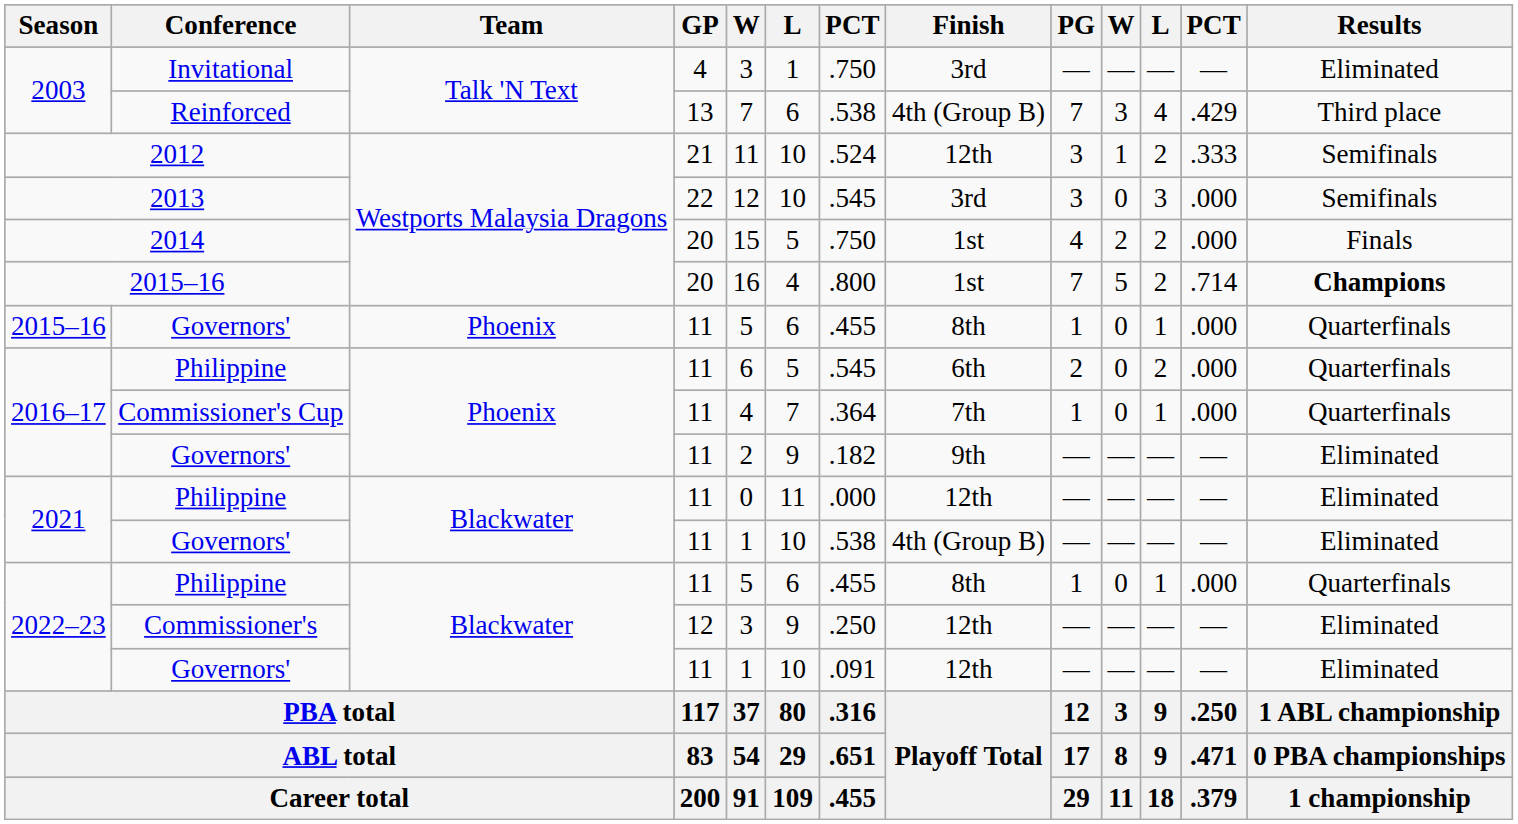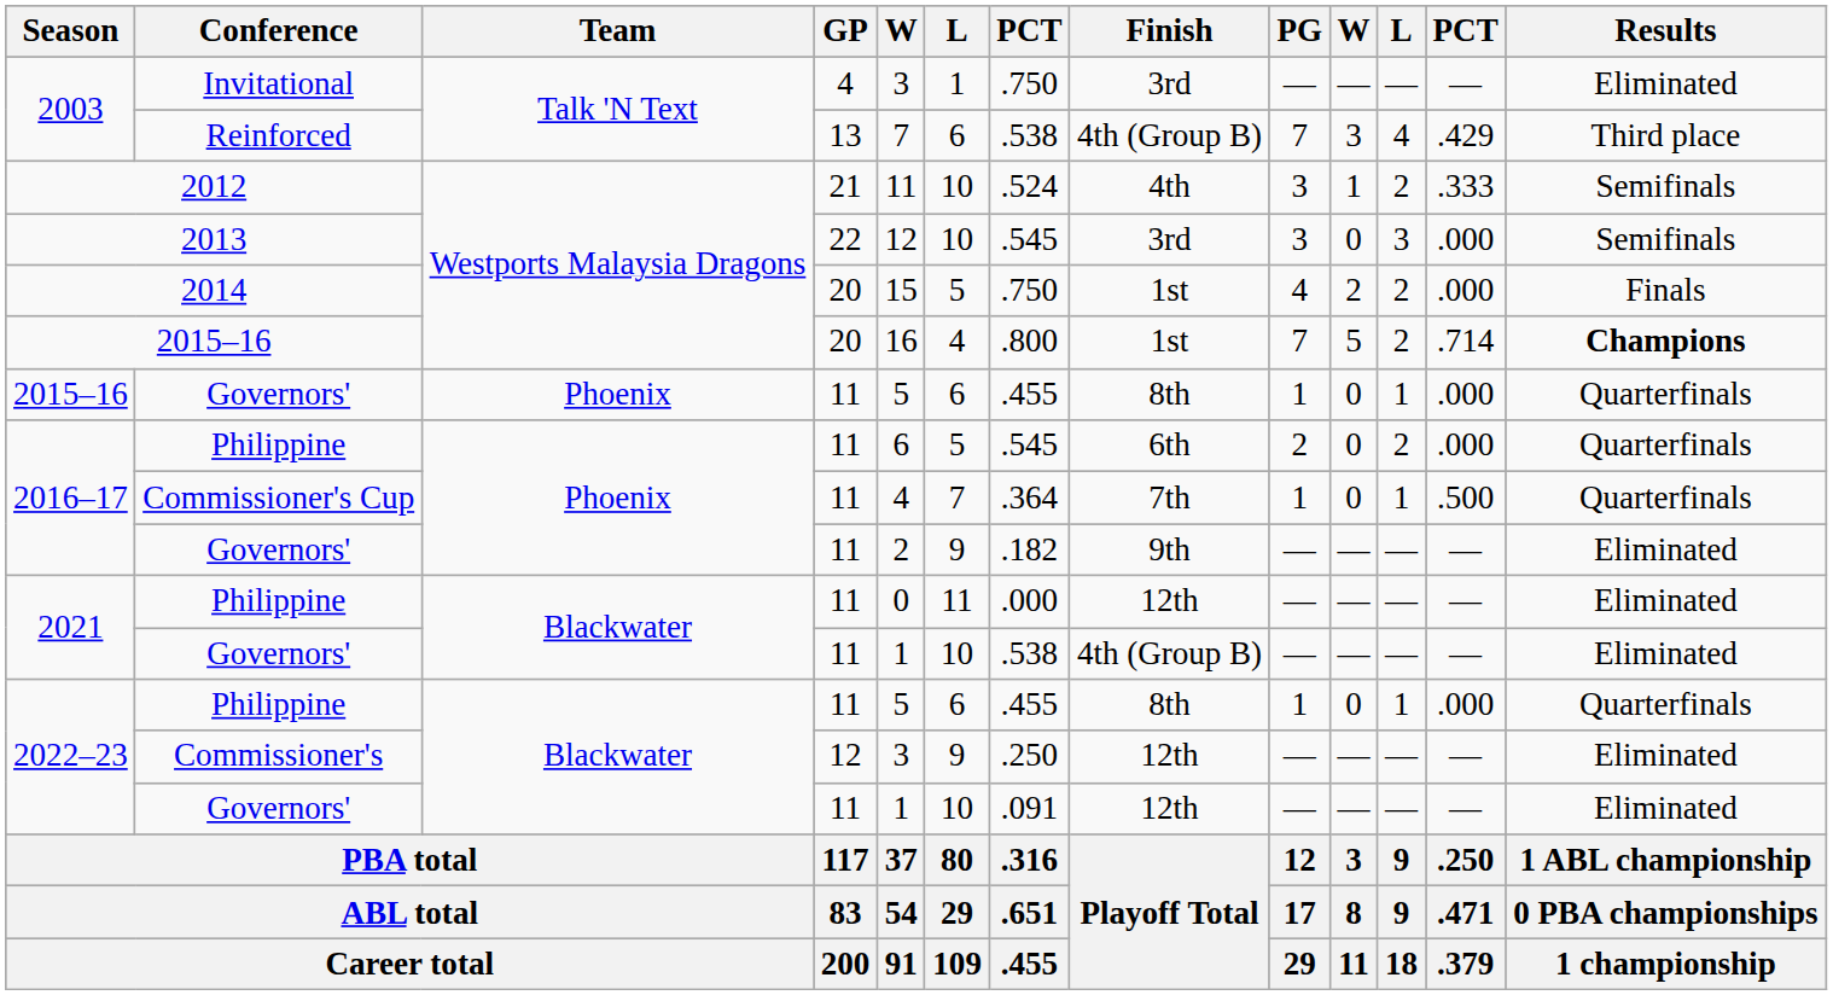 <table class="wikitable sortable" style="text-align:center">
 <tr>
 <th>Season</th>
 <th>Conference</th>
 <th>Team</th>
 <th>GP</th>
 <th>W</th>
 <th>L</th>
 <th>PCT</th>
 <th>Finish</th>
 <th>PG</th>
 <th>W</th>
 <th>L</th>
 <th>PCT</th>
 <th>Results</th>
 </tr>
 <tr>
 <td rowspan="2"><a href='#'>2003</a></td>
 <td><a href='#'>Invitational</a></td>
 <td rowspan="2"><a href='#'>Talk 'N Text</a></td>
 <td>4</td>
 <td>3</td>
 <td>1</td>
 <td>.750</td>
 <td>3rd</td>
 <td>—</td>
 <td>—</td>
 <td>—</td>
 <td>—</td>
 <td>Eliminated</td>
 </tr>
 <tr>
 <td><a href='#'>Reinforced</a></td>
 <td>13</td>
 <td>7</td>
 <td>6</td>
 <td>.538</td>
 <td>4th (Group B)</td>
 <td>7</td>
 <td>3</td>
 <td>4</td>
 <td>.429</td>
 <td>Third place</td>
 </tr>
 <tr>
 <td colspan="2"><a href='#'>2012</a></td>
 <td rowspan="4"><a href='#'>Westports Malaysia Dragons</a></td>
 <td>21</td>
 <td>11</td>
 <td>10</td>
 <td>.524</td>
-<td>12th</td>
+<td>4th</td>
 <td>3</td>
 <td>1</td>
 <td>2</td>
 <td>.333</td>
 <td>Semifinals</td>
 </tr>
 <tr>
 <td colspan="2"><a href='#'>2013</a></td>
 <td>22</td>
 <td>12</td>
 <td>10</td>
 <td>.545</td>
 <td>3rd</td>
 <td>3</td>
 <td>0</td>
 <td>3</td>
 <td>.000</td>
 <td>Semifinals</td>
 </tr>
 <tr>
 <td colspan="2"><a href='#'>2014</a></td>
 <td>20</td>
 <td>15</td>
 <td>5</td>
 <td>.750</td>
 <td>1st</td>
 <td>4</td>
 <td>2</td>
 <td>2</td>
 <td>.000</td>
 <td>Finals</td>
 </tr>
 <tr>
 <td colspan="2"><a href='#'>2015–16</a></td>
 <td>20</td>
 <td>16</td>
 <td>4</td>
 <td>.800</td>
 <td>1st</td>
 <td>7</td>
 <td>5</td>
 <td>2</td>
 <td>.714</td>
 <td><strong>Champions</strong></td>
 </tr>
 <tr>
 <td><a href='#'>2015–16</a></td>
 <td><a href='#'>Governors'</a></td>
 <td><a href='#'>Phoenix</a></td>
 <td>11</td>
 <td>5</td>
 <td>6</td>
 <td>.455</td>
 <td>8th</td>
 <td>1</td>
 <td>0</td>
 <td>1</td>
 <td>.000</td>
 <td>Quarterfinals</td>
 </tr>
 <tr>
 <td rowspan="3"><a href='#'>2016–17</a></td>
 <td><a href='#'>Philippine</a></td>
 <td rowspan="3"><a href='#'>Phoenix</a></td>
 <td>11</td>
 <td>6</td>
 <td>5</td>
 <td>.545</td>
 <td>6th</td>
 <td>2</td>
 <td>0</td>
 <td>2</td>
 <td>.000</td>
 <td>Quarterfinals</td>
 </tr>
 <tr>
 <td><a href='#'>Commissioner's Cup</a></td>
 <td>11</td>
 <td>4</td>
 <td>7</td>
 <td>.364</td>
 <td>7th</td>
 <td>1</td>
 <td>0</td>
 <td>1</td>
-<td>.000</td>
+<td>.500</td>
 <td>Quarterfinals</td>
 </tr>
 <tr>
 <td><a href='#'>Governors'</a></td>
 <td>11</td>
 <td>2</td>
 <td>9</td>
 <td>.182</td>
 <td>9th</td>
 <td>—</td>
 <td>—</td>
 <td>—</td>
 <td>—</td>
 <td>Eliminated</td>
 </tr>
 <tr>
 <td rowspan="2"><a href='#'>2021</a></td>
 <td><a href='#'>Philippine</a></td>
 <td rowspan="2"><a href='#'>Blackwater</a></td>
 <td>11</td>
 <td>0</td>
 <td>11</td>
 <td>.000</td>
 <td>12th</td>
 <td>—</td>
 <td>—</td>
 <td>—</td>
 <td>—</td>
 <td>Eliminated</td>
 </tr>
 <tr>
 <td><a href='#'>Governors'</a></td>
 <td>11</td>
 <td>1</td>
 <td>10</td>
 <td>.538</td>
 <td>4th (Group B)</td>
 <td>—</td>
 <td>—</td>
 <td>—</td>
 <td>—</td>
 <td>Eliminated</td>
 </tr>
 <tr>
 <td rowspan="3"><a href='#'>2022–23</a></td>
 <td><a href='#'>Philippine</a></td>
 <td rowspan="3"><a href='#'>Blackwater</a></td>
 <td>11</td>
 <td>5</td>
 <td>6</td>
 <td>.455</td>
 <td>8th</td>
 <td>1</td>
 <td>0</td>
 <td>1</td>
 <td>.000</td>
 <td>Quarterfinals</td>
 </tr>
 <tr>
 <td><a href='#'>Commissioner's</a></td>
 <td>12</td>
 <td>3</td>
 <td>9</td>
 <td>.250</td>
 <td>12th</td>
 <td>—</td>
 <td>—</td>
 <td>—</td>
 <td>—</td>
 <td>Eliminated</td>
 </tr>
 <tr>
 <td><a href='#'>Governors'</a></td>
 <td>11</td>
 <td>1</td>
 <td>10</td>
 <td>.091</td>
 <td>12th</td>
 <td>—</td>
 <td>—</td>
 <td>—</td>
 <td>—</td>
 <td>Eliminated</td>
 </tr>
 <tr>
 <th colspan="3"><a href='#'>PBA</a> total</th>
 <th>117</th>
 <th>37</th>
 <th>80</th>
 <th>.316</th>
 <th rowspan="3">Playoff Total</th>
 <th>12</th>
 <th>3</th>
 <th>9</th>
 <th>.250</th>
 <th>1 ABL championship</th>
 </tr>
 <tr>
 <th colspan="3"><a href='#'>ABL</a> total</th>
 <th>83</th>
 <th>54</th>
 <th>29</th>
 <th>.651</th>
 <th>17</th>
 <th>8</th>
 <th>9</th>
 <th>.471</th>
 <th>0 PBA championships</th>
 </tr>
 <tr>
 <th colspan="3"><strong>Career total</strong></th>
 <th>200</th>
 <th>91</th>
 <th>109</th>
 <th>.455</th>
 <th>29</th>
 <th>11</th>
 <th>18</th>
 <th>.379</th>
 <th>1 championship</th>
 </tr>
 </table>
